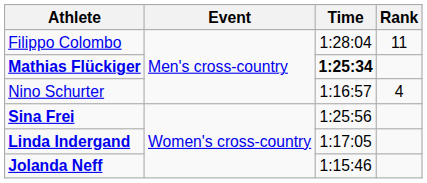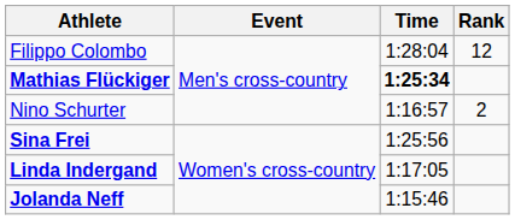 <table class=wikitable style=font-size:90%;text-align:center>
 <tr>
 <th>Athlete</th>
 <th>Event</th>
 <th>Time</th>
 <th>Rank</th>
 </tr>
 <tr>
 <td align=left><a href='#'>Filippo Colombo</a></td>
 <td align=left rowspan=3><a href='#'>Men's cross-country</a></td>
 <td>1:28:04</td>
-<td>11</td>
+<td>12</td>
 </tr>
 <tr>
 <td align=left><strong><a href='#'>Mathias Flückiger</a></strong></td>
 <td><strong>1:25:34</strong></td>
 <td></td>
 </tr>
 <tr>
 <td align=left><a href='#'>Nino Schurter</a></td>
 <td>1:16:57</td>
-<td>4</td>
+<td>2</td>
 </tr>
 <tr>
 <td align=left><strong><a href='#'>Sina Frei</a></strong></td>
 <td align=left rowspan=3><a href='#'>Women's cross-country</a></td>
 <td>1:25:56</td>
 <td></td>
 </tr>
 <tr>
 <td align=left><strong><a href='#'>Linda Indergand</a></strong></td>
 <td>1:17:05</td>
 <td></td>
 </tr>
 <tr>
 <td align=left><strong><a href='#'>Jolanda Neff</a></strong></td>
 <td>1:15:46</td>
 <td></td>
 </tr>
 </table>
